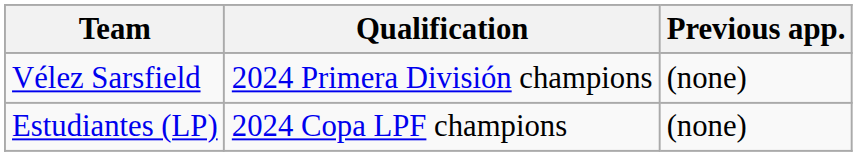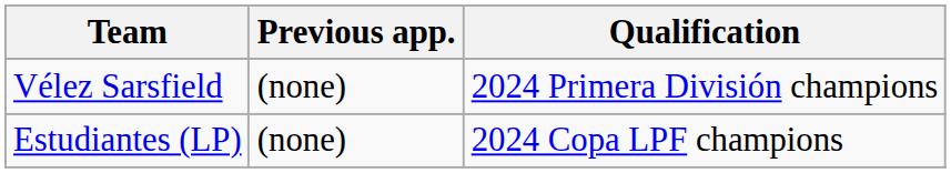 <table class="wikitable">
 <tr>
 <th width= px>Team</th>
+<th>Previous app.</th>
 <th>Qualification</th>
-<th>Previous app.</th>
 </tr>
 <tr>
 <td><a href='#'>Vélez Sarsfield</a></td>
+<td>(none)</td>
 <td><a href='#'>2024 Primera División</a> champions</td>
-<td>(none)</td>
 </tr>
 <tr>
 <td><a href='#'>Estudiantes (LP)</a></td>
+<td>(none)</td>
 <td><a href='#'>2024 Copa LPF</a> champions</td>
-<td>(none)</td>
 </tr>
 </table>
